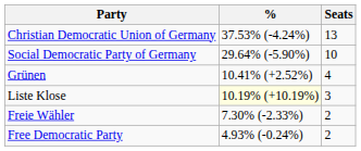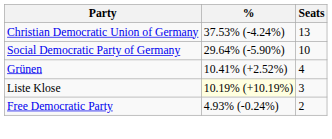 <table class="wikitable sortable">
 <tr class="hintergrundfarbe5">
 <th>Party</th>
 <th>%</th>
 <th>Seats</th>
 </tr>
 <tr>
 <td><a href='#'>Christian Democratic Union of Germany</a></td>
 <td>37.53% (-4.24%)</td>
 <td>13</td>
 </tr>
 <tr>
 <td><a href='#'>Social Democratic Party of Germany</a></td>
 <td>29.64% (-5.90%)</td>
 <td>10</td>
 </tr>
 <tr>
 <td><a href='#'>Grünen</a></td>
 <td>10.41% (+2.52%)</td>
 <td>4</td>
 </tr>
 <tr>
 <td>Liste Klose</td>
 <td style="background: lightyellow;">10.19% (+10.19%)</td>
 <td>3</td>
 </tr>
 <tr>
-<td><a href='#'>Freie Wähler</a></td>
-<td>7.30% (-2.33%)</td>
-<td>2</td>
-</tr>
-<tr>
 <td><a href='#'>Free Democratic Party</a></td>
 <td>4.93% (-0.24%)</td>
 <td>2</td>
 </tr>
 </table>
